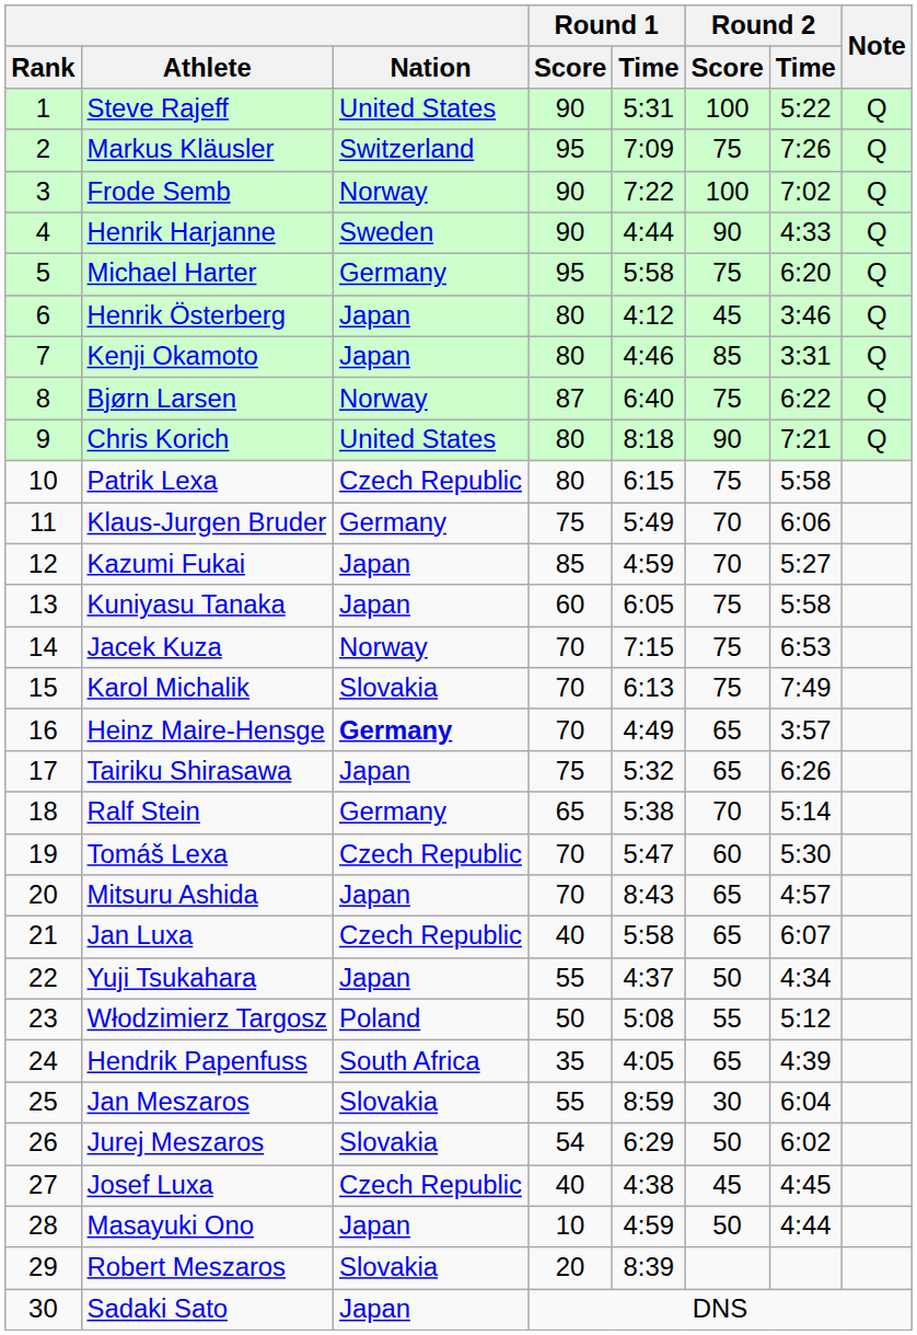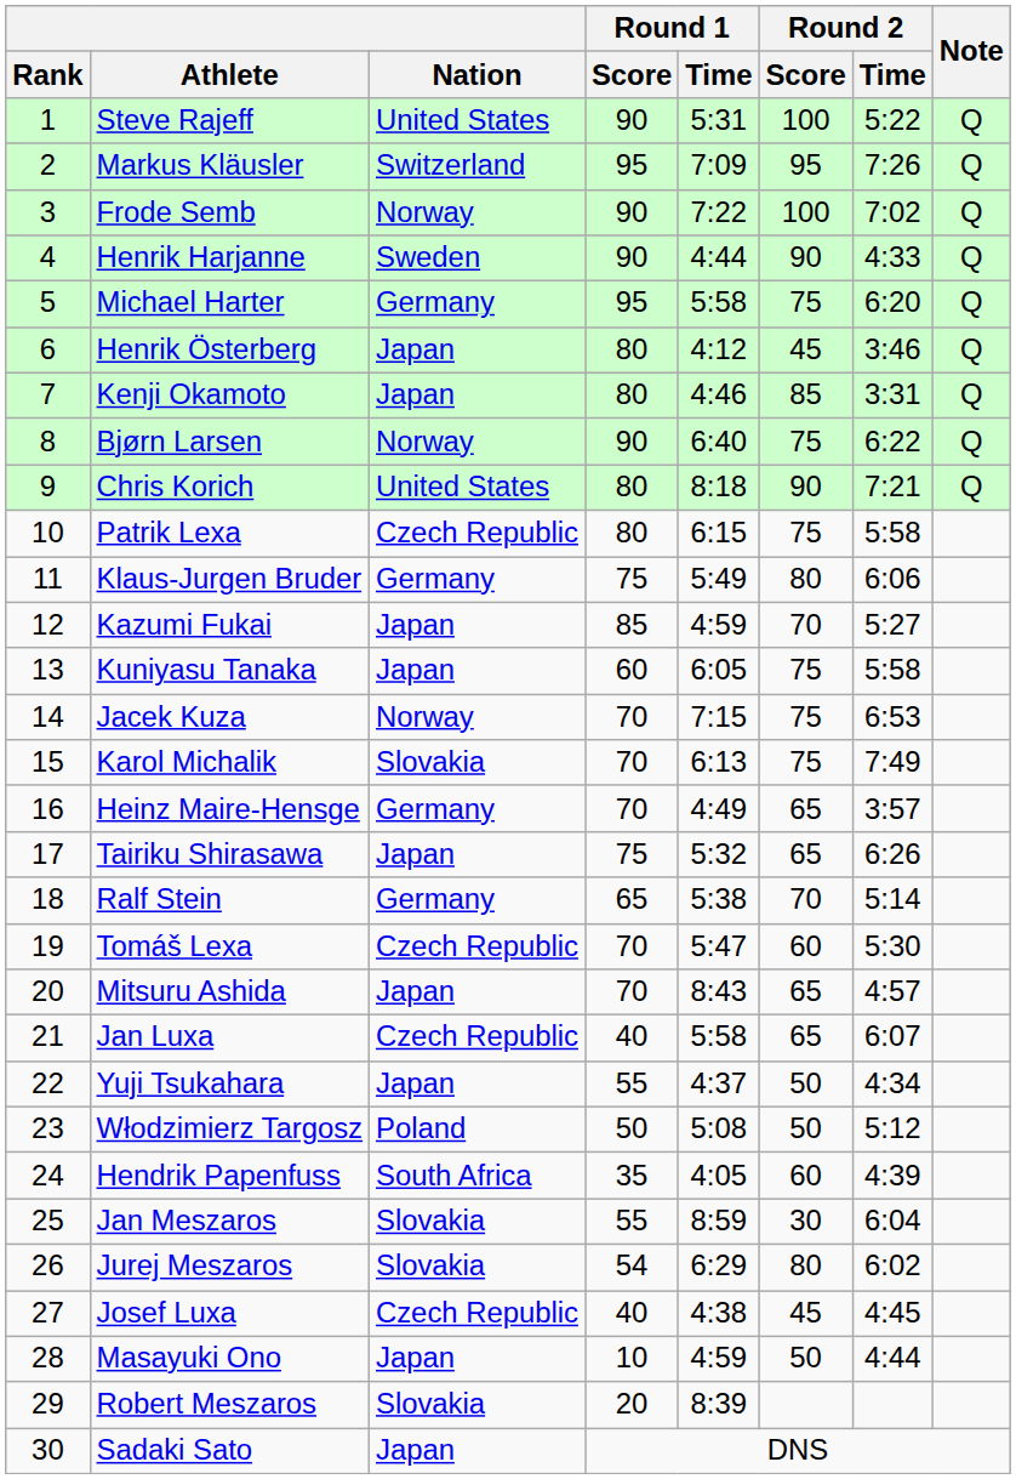 <table class="wikitable sortable" style="text-align:center">
 <tr>
 <th colspan=3></th>
 <th colspan=2>Round 1</th>
 <th colspan=2>Round 2</th>
 <th rowspan=2>Note</th>
 </tr>
 <tr>
 <th>Rank</th>
 <th>Athlete</th>
 <th>Nation</th>
 <th>Score</th>
 <th>Time</th>
 <th>Score</th>
 <th>Time</th>
 </tr>
 <tr bgcolor=ccffcc>
 <td>1</td>
 <td align=left><a href='#'>Steve Rajeff</a></td>
 <td align=left> <a href='#'>United States</a></td>
 <td>90</td>
 <td>5:31</td>
 <td>100</td>
 <td>5:22</td>
 <td>Q</td>
 </tr>
 <tr bgcolor=ccffcc>
 <td>2</td>
 <td align=left><a href='#'>Markus Kläusler</a></td>
 <td align=left> <a href='#'>Switzerland</a></td>
 <td>95</td>
 <td>7:09</td>
-<td>75</td>
+<td>95</td>
 <td>7:26</td>
 <td>Q</td>
 </tr>
 <tr bgcolor=ccffcc>
 <td>3</td>
 <td align=left><a href='#'>Frode Semb</a></td>
 <td align=left> <a href='#'>Norway</a></td>
 <td>90</td>
 <td>7:22</td>
 <td>100</td>
 <td>7:02</td>
 <td>Q</td>
 </tr>
 <tr bgcolor=ccffcc>
 <td>4</td>
 <td align=left><a href='#'>Henrik Harjanne</a></td>
 <td align=left> <a href='#'>Sweden</a></td>
 <td>90</td>
 <td>4:44</td>
 <td>90</td>
 <td>4:33</td>
 <td>Q</td>
 </tr>
 <tr bgcolor=ccffcc>
 <td>5</td>
 <td align=left><a href='#'>Michael Harter</a></td>
 <td align=left> <a href='#'>Germany</a></td>
 <td>95</td>
 <td>5:58</td>
 <td>75</td>
 <td>6:20</td>
 <td>Q</td>
 </tr>
 <tr bgcolor=ccffcc>
 <td>6</td>
 <td align=left><a href='#'>Henrik Österberg</a></td>
 <td align=left> <a href='#'>Japan</a></td>
 <td>80</td>
 <td>4:12</td>
 <td>45</td>
 <td>3:46</td>
 <td>Q</td>
 </tr>
 <tr bgcolor=ccffcc>
 <td>7</td>
 <td align=left><a href='#'>Kenji Okamoto</a></td>
 <td align=left> <a href='#'>Japan</a></td>
 <td>80</td>
 <td>4:46</td>
 <td>85</td>
 <td>3:31</td>
 <td>Q</td>
 </tr>
 <tr bgcolor=ccffcc>
 <td>8</td>
 <td align=left><a href='#'>Bjørn Larsen</a></td>
 <td align=left> <a href='#'>Norway</a></td>
-<td>87</td>
+<td>90</td>
 <td>6:40</td>
 <td>75</td>
 <td>6:22</td>
 <td>Q</td>
 </tr>
 <tr bgcolor=ccffcc>
 <td>9</td>
 <td align=left><a href='#'>Chris Korich</a></td>
 <td align=left> <a href='#'>United States</a></td>
 <td>80</td>
 <td>8:18</td>
 <td>90</td>
 <td>7:21</td>
 <td>Q</td>
 </tr>
 <tr>
 <td>10</td>
 <td align=left><a href='#'>Patrik Lexa</a></td>
 <td align=left> <a href='#'>Czech Republic</a></td>
 <td>80</td>
 <td>6:15</td>
 <td>75</td>
 <td>5:58</td>
 <td></td>
 </tr>
 <tr>
 <td>11</td>
 <td align=left><a href='#'>Klaus-Jurgen Bruder</a></td>
 <td align=left> <a href='#'>Germany</a></td>
 <td>75</td>
 <td>5:49</td>
-<td>70</td>
+<td>80</td>
 <td>6:06</td>
 <td></td>
 </tr>
 <tr>
 <td>12</td>
 <td align=left><a href='#'>Kazumi Fukai</a></td>
 <td align=left> <a href='#'>Japan</a></td>
 <td>85</td>
 <td>4:59</td>
 <td>70</td>
 <td>5:27</td>
 <td></td>
 </tr>
 <tr>
 <td>13</td>
 <td align=left><a href='#'>Kuniyasu Tanaka</a></td>
 <td align=left> <a href='#'>Japan</a></td>
 <td>60</td>
 <td>6:05</td>
 <td>75</td>
 <td>5:58</td>
 <td></td>
 </tr>
 <tr>
 <td>14</td>
 <td align=left><a href='#'>Jacek Kuza</a></td>
 <td align=left> <a href='#'>Norway</a></td>
 <td>70</td>
 <td>7:15</td>
 <td>75</td>
 <td>6:53</td>
 <td></td>
 </tr>
 <tr>
 <td>15</td>
 <td align=left><a href='#'>Karol Michalik</a></td>
 <td align=left> <a href='#'>Slovakia</a></td>
 <td>70</td>
 <td>6:13</td>
 <td>75</td>
 <td>7:49</td>
 <td></td>
 </tr>
 <tr>
 <td>16</td>
 <td align=left><a href='#'>Heinz Maire-Hensge</a></td>
-<td align=left><strong> <a href='#'>Germany</a></strong></td>
+<td align=left> <a href='#'>Germany</a></td>
 <td>70</td>
 <td>4:49</td>
 <td>65</td>
 <td>3:57</td>
 <td></td>
 </tr>
 <tr>
 <td>17</td>
 <td align=left><a href='#'>Tairiku Shirasawa</a></td>
 <td align=left> <a href='#'>Japan</a></td>
 <td>75</td>
 <td>5:32</td>
 <td>65</td>
 <td>6:26</td>
 <td></td>
 </tr>
 <tr>
 <td>18</td>
 <td align=left><a href='#'>Ralf Stein</a></td>
 <td align=left> <a href='#'>Germany</a></td>
 <td>65</td>
 <td>5:38</td>
 <td>70</td>
 <td>5:14</td>
 <td></td>
 </tr>
 <tr>
 <td>19</td>
 <td align=left><a href='#'>Tomáš Lexa</a></td>
 <td align=left> <a href='#'>Czech Republic</a></td>
 <td>70</td>
 <td>5:47</td>
 <td>60</td>
 <td>5:30</td>
 <td></td>
 </tr>
 <tr>
 <td>20</td>
 <td align=left><a href='#'>Mitsuru Ashida</a></td>
 <td align=left> <a href='#'>Japan</a></td>
 <td>70</td>
 <td>8:43</td>
 <td>65</td>
 <td>4:57</td>
 <td></td>
 </tr>
 <tr>
 <td>21</td>
 <td align=left><a href='#'>Jan Luxa</a></td>
 <td align=left> <a href='#'>Czech Republic</a></td>
 <td>40</td>
 <td>5:58</td>
 <td>65</td>
 <td>6:07</td>
 <td></td>
 </tr>
 <tr>
 <td>22</td>
 <td align=left><a href='#'>Yuji Tsukahara</a></td>
 <td align=left> <a href='#'>Japan</a></td>
 <td>55</td>
 <td>4:37</td>
 <td>50</td>
 <td>4:34</td>
 <td></td>
 </tr>
 <tr>
 <td>23</td>
 <td align=left><a href='#'>Włodzimierz Targosz</a></td>
 <td align=left> <a href='#'>Poland</a></td>
 <td>50</td>
 <td>5:08</td>
-<td>55</td>
+<td>50</td>
 <td>5:12</td>
 <td></td>
 </tr>
 <tr>
 <td>24</td>
 <td align=left><a href='#'>Hendrik Papenfuss</a></td>
 <td align=left> <a href='#'>South Africa</a></td>
 <td>35</td>
 <td>4:05</td>
-<td>65</td>
+<td>60</td>
 <td>4:39</td>
 <td></td>
 </tr>
 <tr>
 <td>25</td>
 <td align=left><a href='#'>Jan Meszaros</a></td>
 <td align=left> <a href='#'>Slovakia</a></td>
 <td>55</td>
 <td>8:59</td>
 <td>30</td>
 <td>6:04</td>
 <td></td>
 </tr>
 <tr>
 <td>26</td>
 <td align=left><a href='#'>Jurej Meszaros</a></td>
 <td align=left> <a href='#'>Slovakia</a></td>
 <td>54</td>
 <td>6:29</td>
-<td>50</td>
+<td>80</td>
 <td>6:02</td>
 <td></td>
 </tr>
 <tr>
 <td>27</td>
 <td align=left><a href='#'>Josef Luxa</a></td>
 <td align=left> <a href='#'>Czech Republic</a></td>
 <td>40</td>
 <td>4:38</td>
 <td>45</td>
 <td>4:45</td>
 <td></td>
 </tr>
 <tr>
 <td>28</td>
 <td align=left><a href='#'>Masayuki Ono</a></td>
 <td align=left> <a href='#'>Japan</a></td>
 <td>10</td>
 <td>4:59</td>
 <td>50</td>
 <td>4:44</td>
 <td></td>
 </tr>
 <tr>
 <td>29</td>
 <td align=left><a href='#'>Robert Meszaros</a></td>
 <td align=left> <a href='#'>Slovakia</a></td>
 <td>20</td>
 <td>8:39</td>
 <td></td>
 <td></td>
 <td></td>
 </tr>
 <tr>
 <td>30</td>
 <td align=left><a href='#'>Sadaki Sato</a></td>
 <td align=left> <a href='#'>Japan</a></td>
 <td colspan=5>DNS</td>
 </tr>
 </table>
